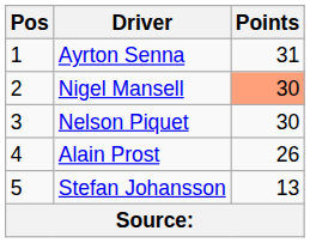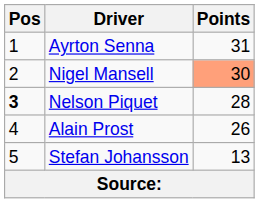 <table class="wikitable" style="font-size: 95%;">
 <tr>
 <th>Pos</th>
 <th>Driver</th>
 <th>Points</th>
 </tr>
 <tr>
 <td>1</td>
 <td> <a href='#'>Ayrton Senna</a></td>
 <td align="right">31</td>
 </tr>
 <tr>
 <td>2</td>
 <td> <a href='#'>Nigel Mansell</a></td>
 <td align="right" style="background: lightsalmon;">30</td>
 </tr>
 <tr>
-<td>3</td>
+<td><strong>3</strong></td>
 <td> <a href='#'>Nelson Piquet</a></td>
-<td align="right">30</td>
+<td align="right">28</td>
 </tr>
 <tr>
 <td>4</td>
 <td> <a href='#'>Alain Prost</a></td>
 <td align="right">26</td>
 </tr>
 <tr>
 <td>5</td>
 <td> <a href='#'>Stefan Johansson</a></td>
 <td align="right">13</td>
 </tr>
 <tr>
 <th colspan=4>Source:</th>
 </tr>
 </table>
